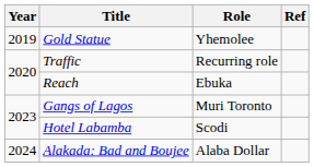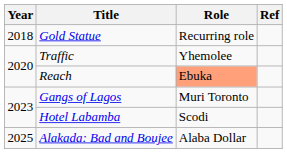 <table class="wikitable sortable">
 <tr>
 <th scope="col">Year</th>
 <th scope="col">Title</th>
 <th scope="col">Role</th>
 <th scope="col" class="unsortable">Ref</th>
 </tr>
 <tr>
-<td>2019</td>
+<td>2018</td>
 <td><em><a href='#'>Gold Statue</a></em></td>
-<td>Yhemolee</td>
+<td>Recurring role</td>
 <td></td>
 </tr>
 <tr>
 <td rowspan="2">2020</td>
 <td><em>Traffic</em></td>
-<td>Recurring role</td>
+<td>Yhemolee</td>
 <td></td>
 </tr>
 <tr>
 <td><em>Reach</em></td>
-<td>Ebuka</td>
+<td style="background: lightsalmon;">Ebuka</td>
 <td></td>
 </tr>
 <tr>
 <td rowspan="2">2023</td>
 <td><em><a href='#'>Gangs of Lagos</a></em></td>
 <td>Muri Toronto</td>
 <td></td>
 </tr>
 <tr>
 <td><em><a href='#'>Hotel Labamba</a></em></td>
 <td>Scodi</td>
 <td></td>
 </tr>
 <tr>
-<td>2024</td>
+<td>2025</td>
 <td><em><a href='#'>Alakada: Bad and Boujee</a></em></td>
 <td>Alaba Dollar</td>
 <td></td>
 </tr>
 </table>
